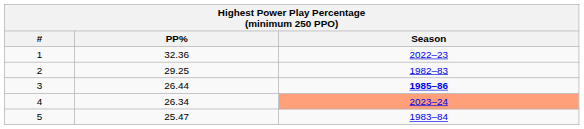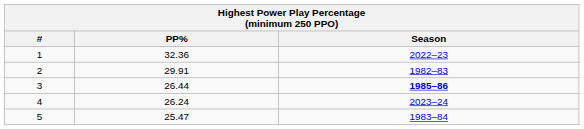 <table class="wikitable" style="text-align: center; font-size: 95%" width="70%">
 <tr>
 <th colspan="3">Highest Power Play Percentage<br>(minimum 250 PPO)</th>
 </tr>
 <tr>
 <th>#</th>
 <th>PP%</th>
 <th>Season</th>
 </tr>
 <tr>
 <td>1</td>
 <td>32.36</td>
 <td><a href='#'>2022–23</a></td>
 </tr>
 <tr>
 <td>2</td>
-<td>29.25</td>
+<td>29.91</td>
 <td><a href='#'>1982–83</a></td>
 </tr>
 <tr>
 <td>3</td>
 <td>26.44</td>
 <td><strong><a href='#'>1985–86</a></strong></td>
 </tr>
 <tr>
 <td>4</td>
-<td>26.34</td>
-<td style="background: lightsalmon;"><a href='#'>2023–24</a></td>
+<td>26.24</td>
+<td><a href='#'>2023–24</a></td>
 </tr>
 <tr>
 <td>5</td>
 <td>25.47</td>
 <td><a href='#'>1983–84</a></td>
 </tr>
 </table>
